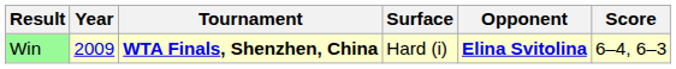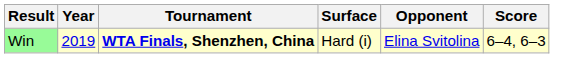 <table class="sortable wikitable">
 <tr>
 <th>Result</th>
 <th>Year</th>
 <th>Tournament</th>
 <th>Surface</th>
 <th>Opponent</th>
 <th>Score</th>
 </tr>
 <tr bgcolor=ffffcc>
 <td bgcolor="#98fb98">Win</td>
-<td><a href='#'>2009</a></td>
+<td><a href='#'>2019</a></td>
 <td><strong><a href='#'>WTA Finals</a>, Shenzhen, China</strong></td>
 <td>Hard (i)</td>
-<td><strong> <a href='#'>Elina Svitolina</a></strong></td>
+<td> <a href='#'>Elina Svitolina</a></td>
 <td>6–4, 6–3</td>
 </tr>
 </table>
